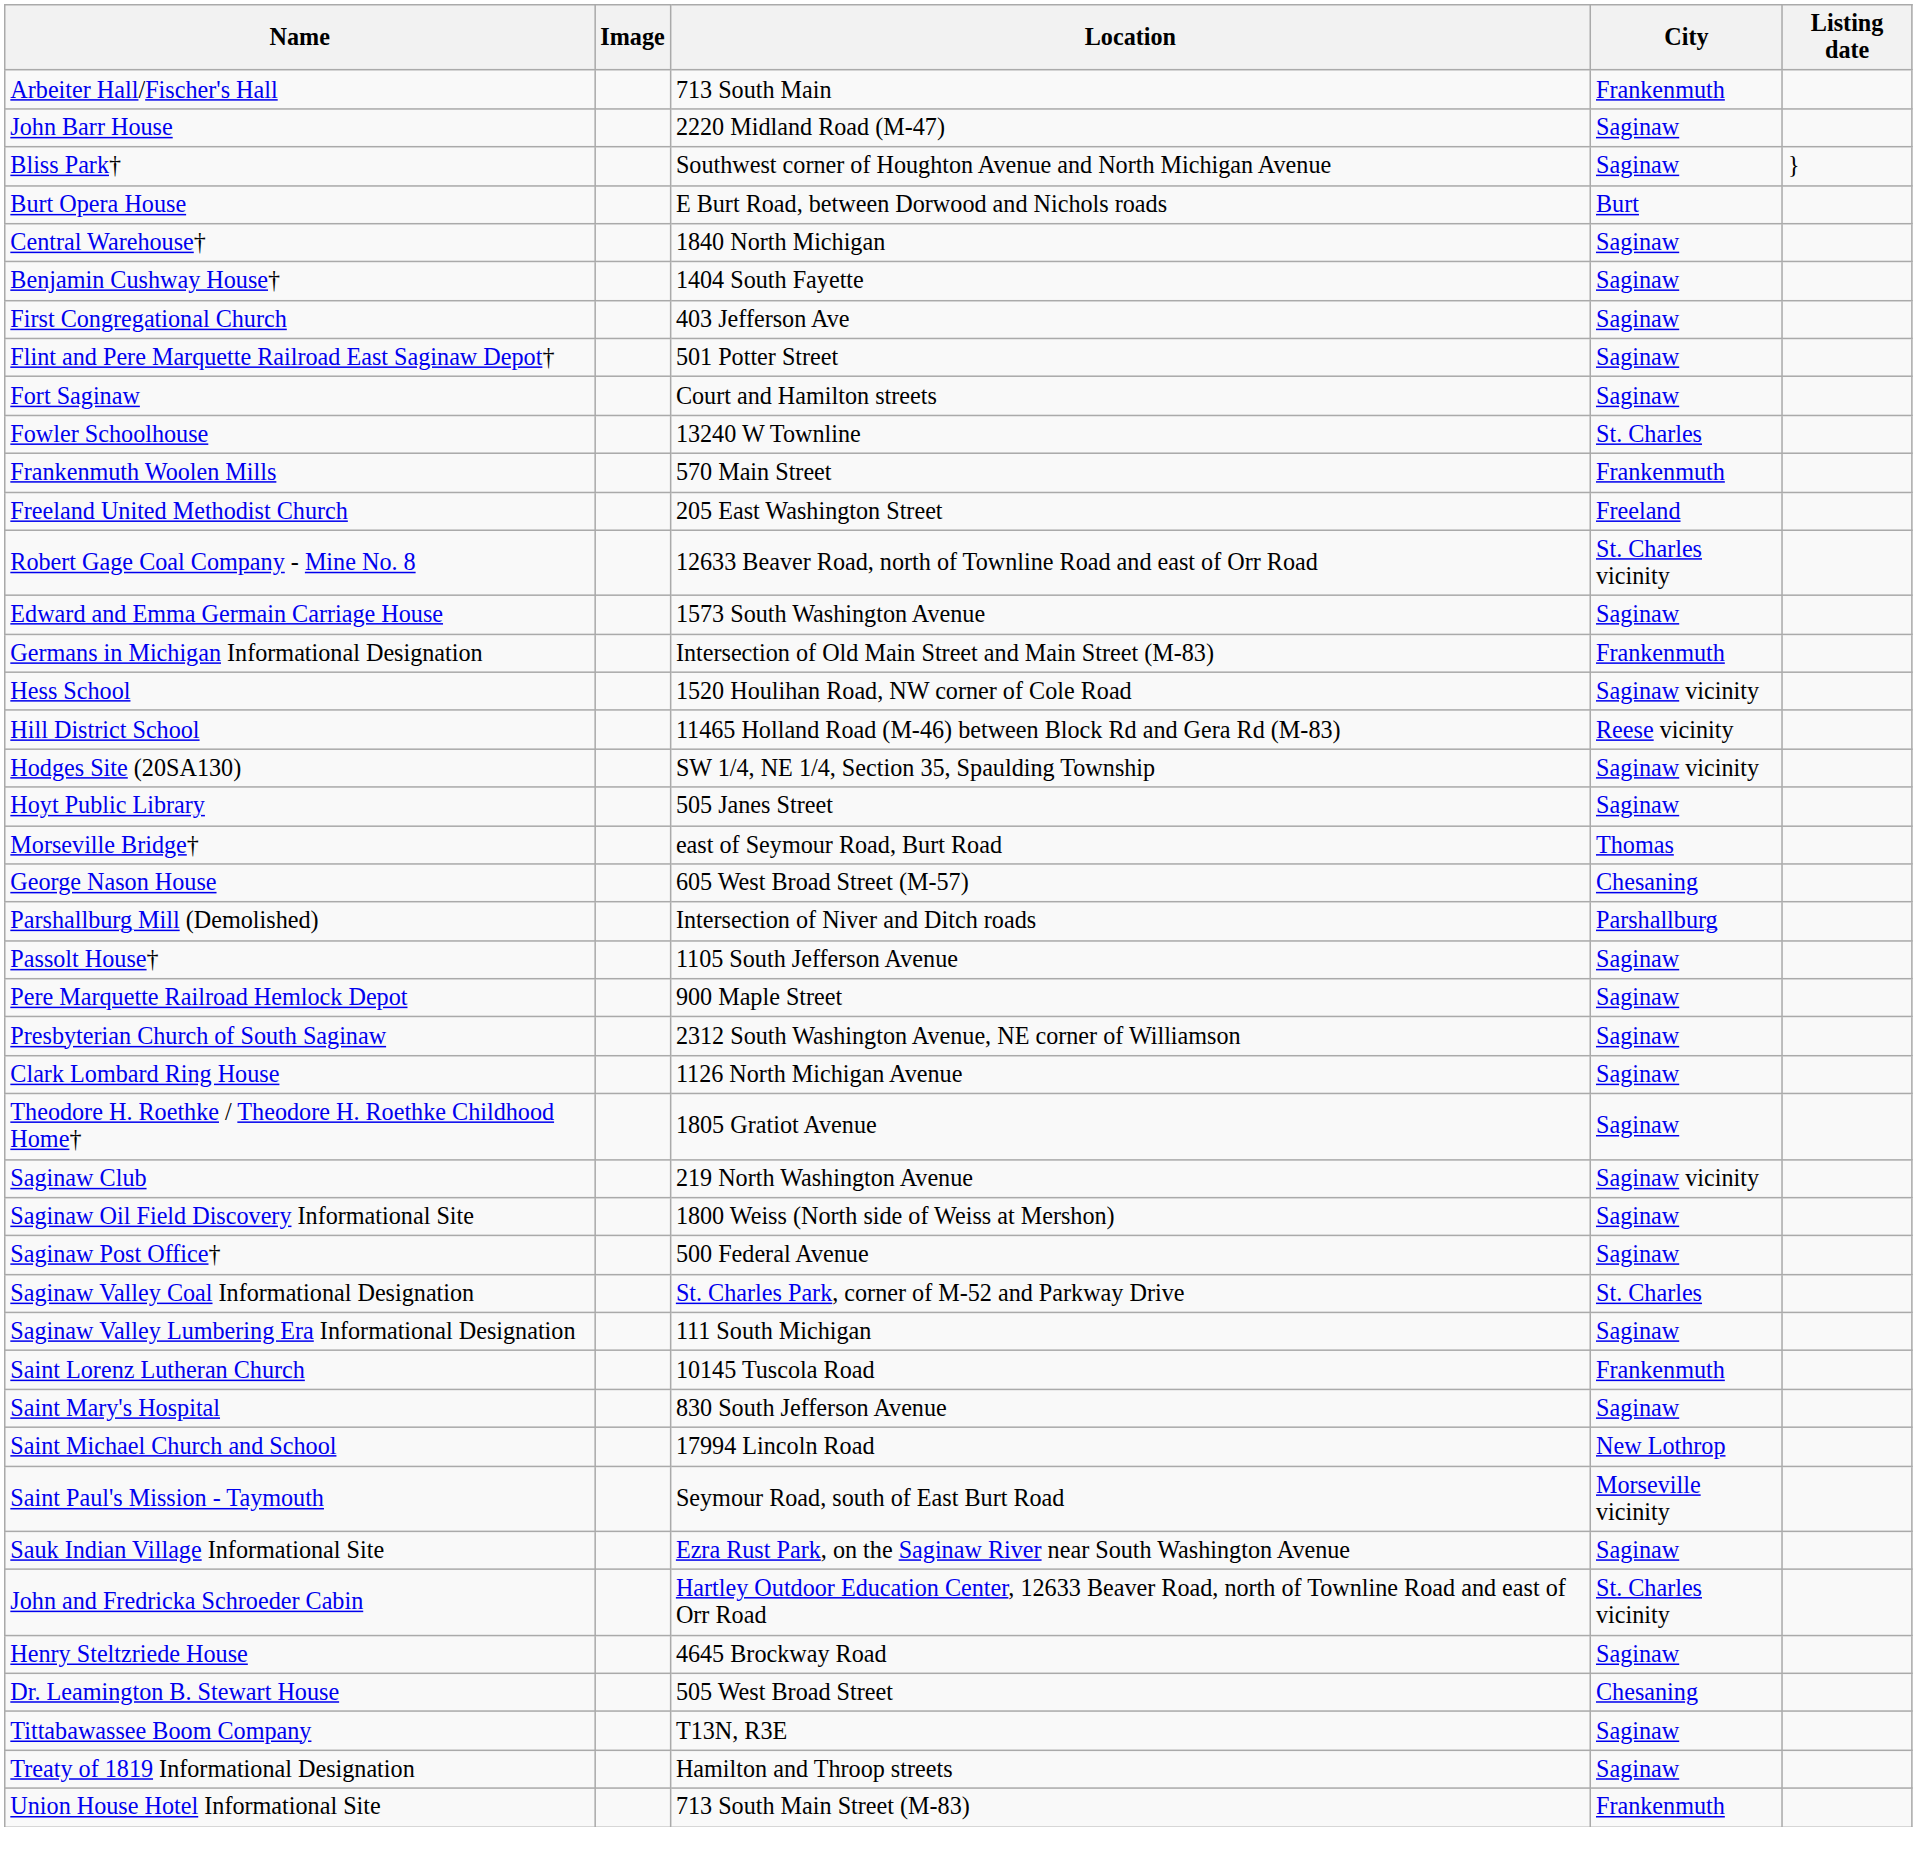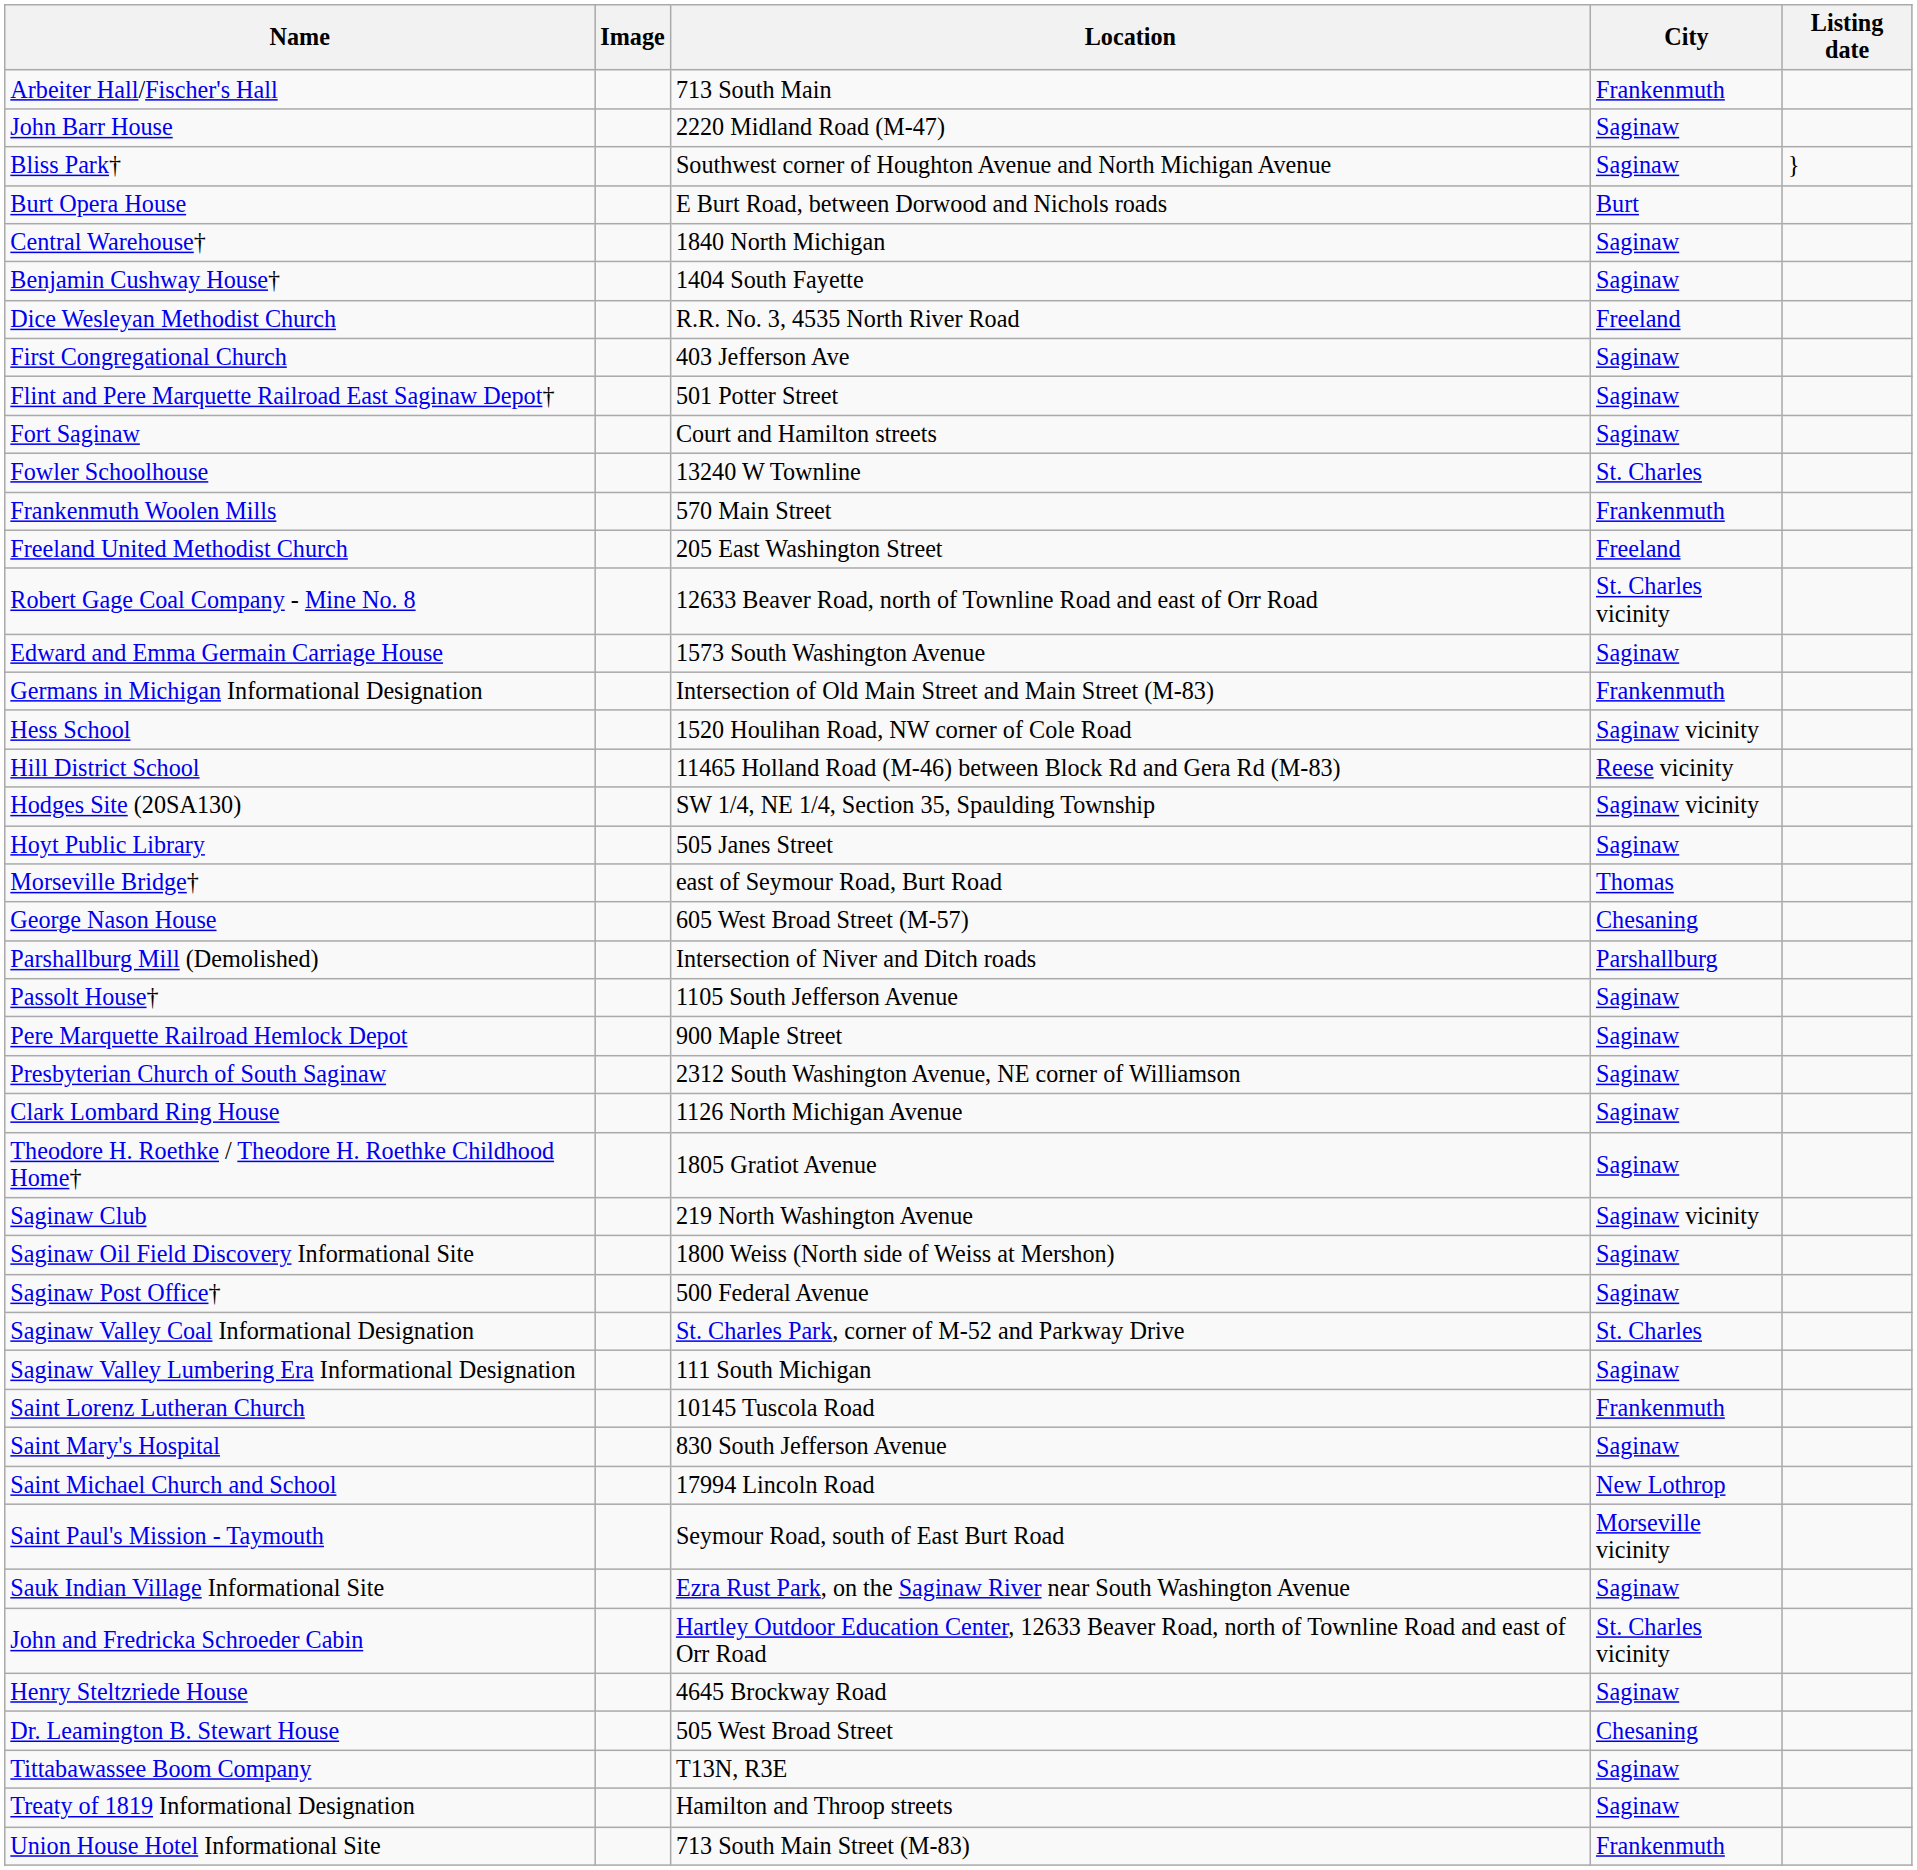 <table class="wikitable sortable" style="width:100%">
 <tr>
 <th>Name</th>
 <th>Image</th>
 <th>Location</th>
 <th>City</th>
 <th>Listing date</th>
 </tr>
 <tr>
 <td><a href='#'>Arbeiter Hall</a>/<a href='#'>Fischer's Hall</a></td>
 <td></td>
 <td>713 South Main</td>
 <td><a href='#'>Frankenmuth</a></td>
 <td></td>
 </tr>
 <tr>
 <td><a href='#'>John Barr House</a></td>
 <td></td>
 <td>2220 Midland Road (M-47)</td>
 <td><a href='#'>Saginaw</a></td>
 <td></td>
 </tr>
 <tr>
 <td><a href='#'>Bliss Park</a>†</td>
 <td></td>
 <td>Southwest corner of Houghton Avenue and North Michigan Avenue</td>
 <td><a href='#'>Saginaw</a></td>
 <td>}</td>
 </tr>
 <tr>
 <td><a href='#'>Burt Opera House</a></td>
 <td></td>
 <td>E Burt Road, between Dorwood and Nichols roads</td>
 <td><a href='#'>Burt</a></td>
 <td></td>
 </tr>
 <tr>
 <td><a href='#'>Central Warehouse</a>†</td>
 <td></td>
 <td>1840 North Michigan</td>
 <td><a href='#'>Saginaw</a></td>
 <td></td>
 </tr>
 <tr>
 <td><a href='#'>Benjamin Cushway House</a>†</td>
 <td></td>
 <td>1404 South Fayette</td>
 <td><a href='#'>Saginaw</a></td>
+<td></td>
+</tr>
+<tr>
+<td><a href='#'>Dice Wesleyan Methodist Church</a></td>
+<td></td>
+<td>R.R. No. 3, 4535 North River Road</td>
+<td><a href='#'>Freeland</a></td>
 <td></td>
 </tr>
 <tr>
 <td><a href='#'>First Congregational Church</a></td>
 <td></td>
 <td>403 Jefferson Ave</td>
 <td><a href='#'>Saginaw</a></td>
 <td></td>
 </tr>
 <tr>
 <td><a href='#'>Flint and Pere Marquette Railroad East Saginaw Depot</a>†</td>
 <td></td>
 <td>501 Potter Street</td>
 <td><a href='#'>Saginaw</a></td>
 <td></td>
 </tr>
 <tr>
 <td><a href='#'>Fort Saginaw</a></td>
 <td></td>
 <td>Court and Hamilton streets</td>
 <td><a href='#'>Saginaw</a></td>
 <td></td>
 </tr>
 <tr>
 <td><a href='#'>Fowler Schoolhouse</a></td>
 <td></td>
 <td>13240 W Townline</td>
 <td><a href='#'>St. Charles</a></td>
 <td></td>
 </tr>
 <tr>
 <td><a href='#'>Frankenmuth Woolen Mills</a></td>
 <td></td>
 <td>570 Main Street</td>
 <td><a href='#'>Frankenmuth</a></td>
 <td></td>
 </tr>
 <tr>
 <td><a href='#'>Freeland United Methodist Church</a></td>
 <td></td>
 <td>205 East Washington Street</td>
 <td><a href='#'>Freeland</a></td>
 <td></td>
 </tr>
 <tr>
 <td><a href='#'>Robert Gage Coal Company</a> - <a href='#'>Mine No. 8</a></td>
 <td></td>
 <td>12633 Beaver Road, north of Townline Road and east of Orr Road</td>
 <td><a href='#'>St. Charles</a> vicinity</td>
 <td></td>
 </tr>
 <tr>
 <td><a href='#'>Edward and Emma Germain Carriage House</a></td>
 <td></td>
 <td>1573 South Washington Avenue</td>
 <td><a href='#'>Saginaw</a></td>
 <td></td>
 </tr>
 <tr>
 <td><a href='#'>Germans in Michigan</a> Informational Designation</td>
 <td></td>
 <td>Intersection of Old Main Street and Main Street (M-83)</td>
 <td><a href='#'>Frankenmuth</a></td>
 <td></td>
 </tr>
 <tr>
 <td><a href='#'>Hess School</a></td>
 <td></td>
 <td>1520 Houlihan Road, NW corner of Cole Road</td>
 <td><a href='#'>Saginaw</a> vicinity</td>
 <td></td>
 </tr>
 <tr>
 <td><a href='#'>Hill District School</a></td>
 <td></td>
 <td>11465 Holland Road (M-46) between Block Rd and Gera Rd (M-83)</td>
 <td><a href='#'>Reese</a> vicinity</td>
 <td></td>
 </tr>
 <tr>
 <td><a href='#'>Hodges Site</a> (20SA130)</td>
 <td></td>
 <td>SW 1/4, NE 1/4, Section 35, Spaulding Township</td>
 <td><a href='#'>Saginaw</a> vicinity</td>
 <td></td>
 </tr>
 <tr>
 <td><a href='#'>Hoyt Public Library</a></td>
 <td></td>
 <td>505 Janes Street</td>
 <td><a href='#'>Saginaw</a></td>
 <td></td>
 </tr>
 <tr>
 <td><a href='#'>Morseville Bridge</a>†</td>
 <td></td>
 <td> east of Seymour Road, Burt Road</td>
 <td><a href='#'>Thomas</a></td>
 <td></td>
 </tr>
 <tr>
 <td><a href='#'>George Nason House</a></td>
 <td></td>
 <td>605 West Broad Street (M-57)</td>
 <td><a href='#'>Chesaning</a></td>
 <td></td>
 </tr>
 <tr>
 <td><a href='#'>Parshallburg Mill</a> (Demolished)</td>
 <td></td>
 <td>Intersection of Niver and Ditch roads</td>
 <td><a href='#'>Parshallburg</a></td>
 <td></td>
 </tr>
 <tr>
 <td><a href='#'>Passolt House</a>†</td>
 <td></td>
 <td>1105 South Jefferson Avenue</td>
 <td><a href='#'>Saginaw</a></td>
 <td></td>
 </tr>
 <tr>
 <td><a href='#'>Pere Marquette Railroad Hemlock Depot</a></td>
 <td></td>
 <td>900 Maple Street</td>
 <td><a href='#'>Saginaw</a></td>
 <td></td>
 </tr>
 <tr>
 <td><a href='#'>Presbyterian Church of South Saginaw</a></td>
 <td></td>
 <td>2312 South Washington Avenue, NE corner of Williamson</td>
 <td><a href='#'>Saginaw</a></td>
 <td></td>
 </tr>
 <tr>
 <td><a href='#'>Clark Lombard Ring House</a></td>
 <td></td>
 <td>1126 North Michigan Avenue</td>
 <td><a href='#'>Saginaw</a></td>
 <td></td>
 </tr>
 <tr>
 <td><a href='#'>Theodore H. Roethke</a> / <a href='#'>Theodore H. Roethke Childhood Home</a>†</td>
 <td></td>
 <td>1805 Gratiot Avenue</td>
 <td><a href='#'>Saginaw</a></td>
 <td></td>
 </tr>
 <tr>
 <td><a href='#'>Saginaw Club</a></td>
 <td></td>
 <td>219 North Washington Avenue</td>
 <td><a href='#'>Saginaw</a> vicinity</td>
 <td></td>
 </tr>
 <tr>
 <td><a href='#'>Saginaw Oil Field Discovery</a> Informational Site</td>
 <td></td>
 <td>1800 Weiss (North side of Weiss at Mershon)</td>
 <td><a href='#'>Saginaw</a></td>
 <td></td>
 </tr>
 <tr>
 <td><a href='#'>Saginaw Post Office</a>†</td>
 <td></td>
 <td>500 Federal Avenue</td>
 <td><a href='#'>Saginaw</a></td>
 <td></td>
 </tr>
 <tr>
 <td><a href='#'>Saginaw Valley Coal</a> Informational Designation</td>
 <td></td>
 <td><a href='#'>St. Charles Park</a>, corner of M-52 and Parkway Drive</td>
 <td><a href='#'>St. Charles</a></td>
 <td></td>
 </tr>
 <tr>
 <td><a href='#'>Saginaw Valley Lumbering Era</a> Informational Designation</td>
 <td></td>
 <td>111 South Michigan</td>
 <td><a href='#'>Saginaw</a></td>
 <td></td>
 </tr>
 <tr>
 <td><a href='#'>Saint Lorenz Lutheran Church</a></td>
 <td></td>
 <td>10145 Tuscola Road</td>
 <td><a href='#'>Frankenmuth</a></td>
 <td></td>
 </tr>
 <tr>
 <td><a href='#'>Saint Mary's Hospital</a></td>
 <td></td>
 <td>830 South Jefferson Avenue</td>
 <td><a href='#'>Saginaw</a></td>
 <td></td>
 </tr>
 <tr>
 <td><a href='#'>Saint Michael Church and School</a></td>
 <td></td>
 <td>17994 Lincoln Road</td>
 <td><a href='#'>New Lothrop</a></td>
 <td></td>
 </tr>
 <tr>
 <td><a href='#'>Saint Paul's Mission - Taymouth</a></td>
 <td></td>
 <td>Seymour Road, south of East Burt Road</td>
 <td><a href='#'>Morseville</a> vicinity</td>
 <td></td>
 </tr>
 <tr>
 <td><a href='#'>Sauk Indian Village</a> Informational Site</td>
 <td></td>
 <td><a href='#'>Ezra Rust Park</a>, on the <a href='#'>Saginaw River</a> near South Washington Avenue</td>
 <td><a href='#'>Saginaw</a></td>
 <td></td>
 </tr>
 <tr>
 <td><a href='#'>John and Fredricka Schroeder Cabin</a></td>
 <td></td>
 <td><a href='#'>Hartley Outdoor Education Center</a>, 12633 Beaver Road, north of Townline Road and east of Orr Road</td>
 <td><a href='#'>St. Charles</a> vicinity</td>
 <td></td>
 </tr>
 <tr>
 <td><a href='#'>Henry Steltzriede House</a></td>
 <td></td>
 <td>4645 Brockway Road</td>
 <td><a href='#'>Saginaw</a></td>
 <td></td>
 </tr>
 <tr>
 <td><a href='#'>Dr. Leamington B. Stewart House</a></td>
 <td></td>
 <td>505 West Broad Street</td>
 <td><a href='#'>Chesaning</a></td>
 <td></td>
 </tr>
 <tr>
 <td><a href='#'>Tittabawassee Boom Company</a></td>
 <td></td>
 <td>T13N, R3E</td>
 <td><a href='#'>Saginaw</a></td>
 <td></td>
 </tr>
 <tr>
 <td><a href='#'>Treaty of 1819</a> Informational Designation</td>
 <td></td>
 <td>Hamilton and Throop streets</td>
 <td><a href='#'>Saginaw</a></td>
 <td></td>
 </tr>
 <tr>
 <td><a href='#'>Union House Hotel</a> Informational Site</td>
 <td></td>
 <td>713 South Main Street (M-83)</td>
 <td><a href='#'>Frankenmuth</a></td>
 <td></td>
 </tr>
 </table>
